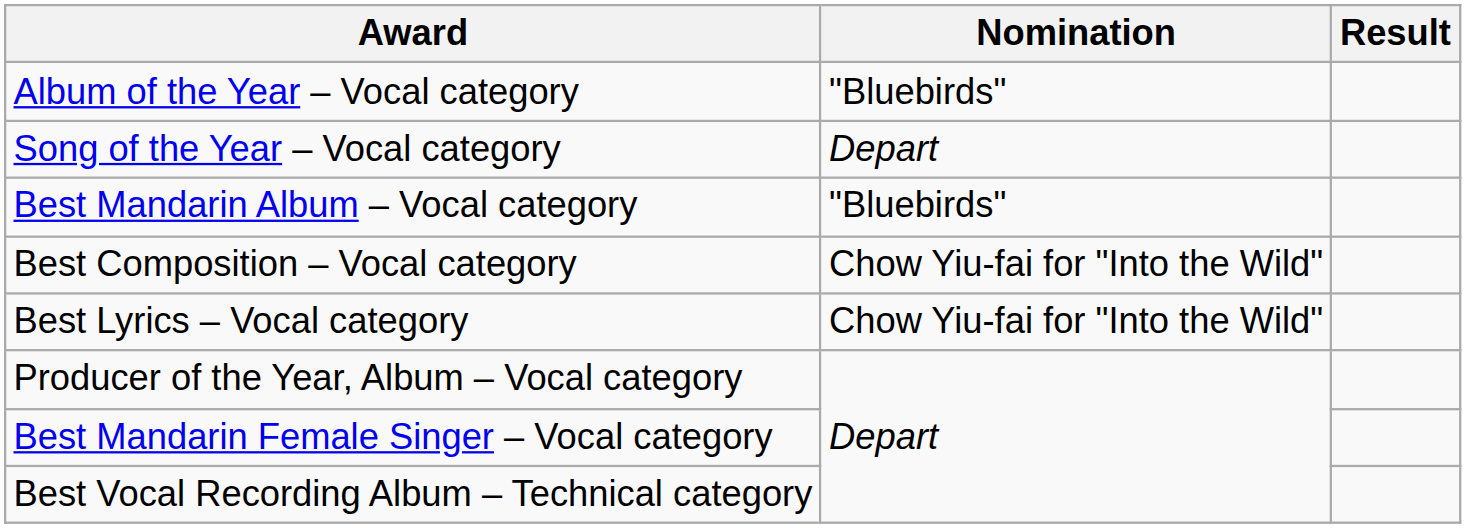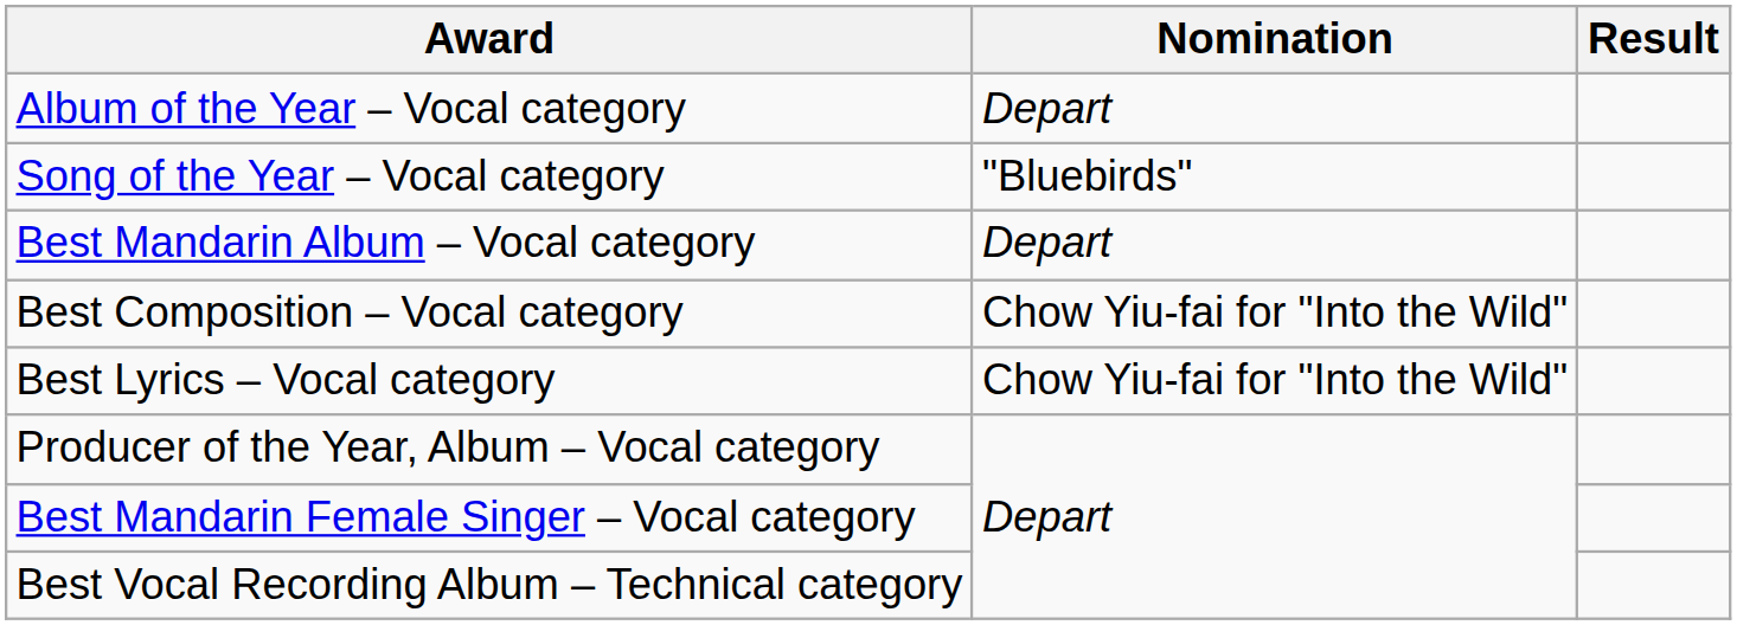 <table class="wikitable">
 <tr>
 <th>Award</th>
 <th>Nomination</th>
 <th>Result</th>
 </tr>
 <tr>
 <td><a href='#'>Album of the Year</a> – Vocal category</td>
+<td><em>Depart</em></td>
+<td></td>
+</tr>
+<tr>
+<td><a href='#'>Song of the Year</a> – Vocal category</td>
 <td>"Bluebirds"</td>
 <td></td>
 </tr>
 <tr>
-<td><a href='#'>Song of the Year</a> – Vocal category</td>
+<td><a href='#'>Best Mandarin Album</a> – Vocal category</td>
 <td><em>Depart</em></td>
-<td></td>
-</tr>
-<tr>
-<td><a href='#'>Best Mandarin Album</a> – Vocal category</td>
-<td>"Bluebirds"</td>
 <td></td>
 </tr>
 <tr>
 <td>Best Composition – Vocal category</td>
 <td>Chow Yiu-fai for "Into the Wild"</td>
 <td></td>
 </tr>
 <tr>
 <td>Best Lyrics – Vocal category</td>
 <td>Chow Yiu-fai for "Into the Wild"</td>
 <td></td>
 </tr>
 <tr>
 <td>Producer of the Year, Album – Vocal category</td>
 <td rowspan="3"><em>Depart</em></td>
 <td></td>
 </tr>
 <tr>
 <td><a href='#'>Best Mandarin Female Singer</a> – Vocal category</td>
 <td></td>
 </tr>
 <tr>
 <td>Best Vocal Recording Album – Technical category</td>
 <td></td>
 </tr>
 </table>
